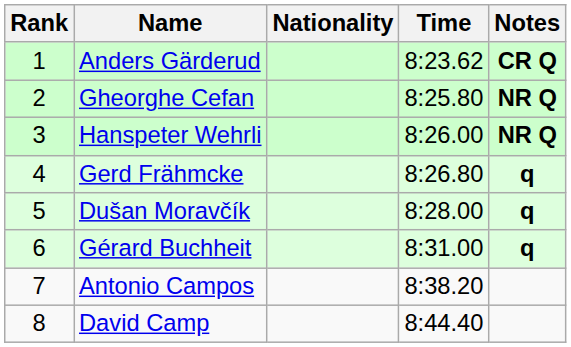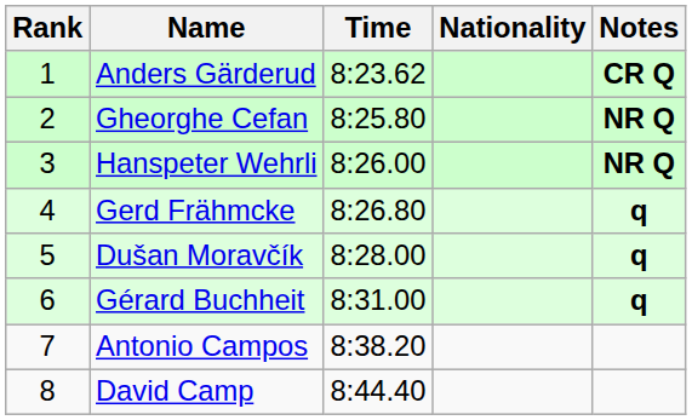 <table class="wikitable sortable" style="text-align:center">
 <tr>
 <th>Rank</th>
 <th>Name</th>
+<th>Time</th>
 <th>Nationality</th>
-<th>Time</th>
 <th>Notes</th>
 </tr>
 <tr bgcolor=ccffcc>
 <td>1</td>
 <td align=left><a href='#'>Anders Gärderud</a></td>
+<td>8:23.62</td>
 <td align=left></td>
-<td>8:23.62</td>
 <td><strong>CR Q</strong></td>
 </tr>
 <tr bgcolor=ccffcc>
 <td>2</td>
 <td align=left><a href='#'>Gheorghe Cefan</a></td>
+<td>8:25.80</td>
 <td align=left></td>
-<td>8:25.80</td>
 <td><strong>NR Q</strong></td>
 </tr>
 <tr bgcolor=ccffcc>
 <td>3</td>
 <td align=left><a href='#'>Hanspeter Wehrli</a></td>
+<td>8:26.00</td>
 <td align=left></td>
-<td>8:26.00</td>
 <td><strong>NR Q</strong></td>
 </tr>
 <tr bgcolor=ddffdd>
 <td>4</td>
 <td align=left><a href='#'>Gerd Frähmcke</a></td>
+<td>8:26.80</td>
 <td align=left></td>
-<td>8:26.80</td>
 <td><strong>q</strong></td>
 </tr>
 <tr bgcolor=ddffdd>
 <td>5</td>
 <td align=left><a href='#'>Dušan Moravčík</a></td>
+<td>8:28.00</td>
 <td align=left></td>
-<td>8:28.00</td>
 <td><strong>q</strong></td>
 </tr>
 <tr bgcolor=ddffdd>
 <td>6</td>
 <td align=left><a href='#'>Gérard Buchheit</a></td>
+<td>8:31.00</td>
 <td align=left></td>
-<td>8:31.00</td>
 <td><strong>q</strong></td>
 </tr>
 <tr>
 <td>7</td>
 <td align=left><a href='#'>Antonio Campos</a></td>
+<td>8:38.20</td>
 <td align=left></td>
-<td>8:38.20</td>
 <td></td>
 </tr>
 <tr>
 <td>8</td>
 <td align=left><a href='#'>David Camp</a></td>
+<td>8:44.40</td>
 <td align=left></td>
-<td>8:44.40</td>
 <td></td>
 </tr>
 </table>
